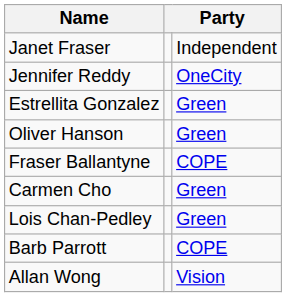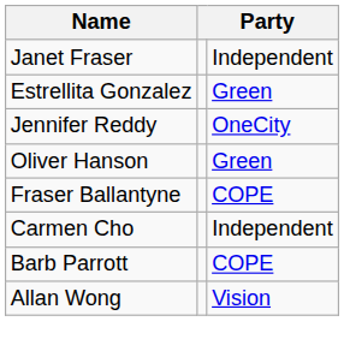 <table class="wikitable">
 <tr>
 <th>Name</th>
 <th colspan="2">Party</th>
 </tr>
 <tr>
 <td>Janet Fraser</td>
 <td></td>
 <td>Independent</td>
 </tr>
 <tr>
+<td>Estrellita Gonzalez</td>
+<td></td>
+<td><a href='#'>Green</a></td>
+</tr>
+<tr>
 <td>Jennifer Reddy</td>
 <td></td>
 <td><a href='#'>OneCity</a></td>
-</tr>
-<tr>
-<td>Estrellita Gonzalez</td>
-<td></td>
-<td><a href='#'>Green</a></td>
 </tr>
 <tr>
 <td>Oliver Hanson</td>
 <td></td>
 <td><a href='#'>Green</a></td>
 </tr>
 <tr>
 <td>Fraser Ballantyne</td>
 <td></td>
 <td><a href='#'>COPE</a></td>
 </tr>
 <tr>
 <td>Carmen Cho</td>
 <td></td>
-<td><a href='#'>Green</a></td>
-</tr>
-<tr>
-<td>Lois Chan-Pedley</td>
-<td></td>
-<td><a href='#'>Green</a></td>
+<td>Independent</td>
 </tr>
 <tr>
 <td>Barb Parrott</td>
 <td></td>
 <td><a href='#'>COPE</a></td>
 </tr>
 <tr>
 <td>Allan Wong</td>
 <td></td>
 <td><a href='#'>Vision</a></td>
 </tr>
 </table>
